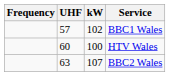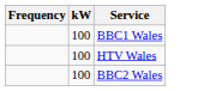 <table class="wikitable sortable">
 <tr>
 <th>Frequency</th>
-<th>UHF</th>
 <th>kW</th>
 <th>Service</th>
 </tr>
 <tr>
 <td></td>
-<td>57</td>
-<td>102</td>
+<td>100</td>
 <td><a href='#'>BBC1 Wales</a></td>
 </tr>
 <tr>
 <td></td>
-<td>60</td>
 <td>100</td>
 <td><a href='#'>HTV Wales</a></td>
 </tr>
 <tr>
 <td></td>
-<td>63</td>
-<td>107</td>
+<td>100</td>
 <td><a href='#'>BBC2 Wales</a></td>
 </tr>
 </table>
